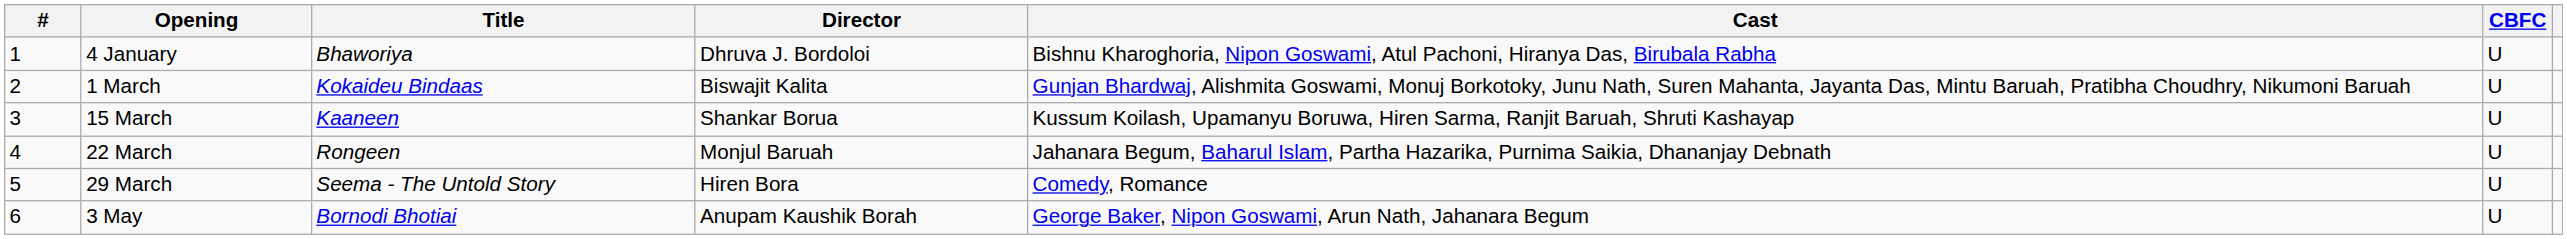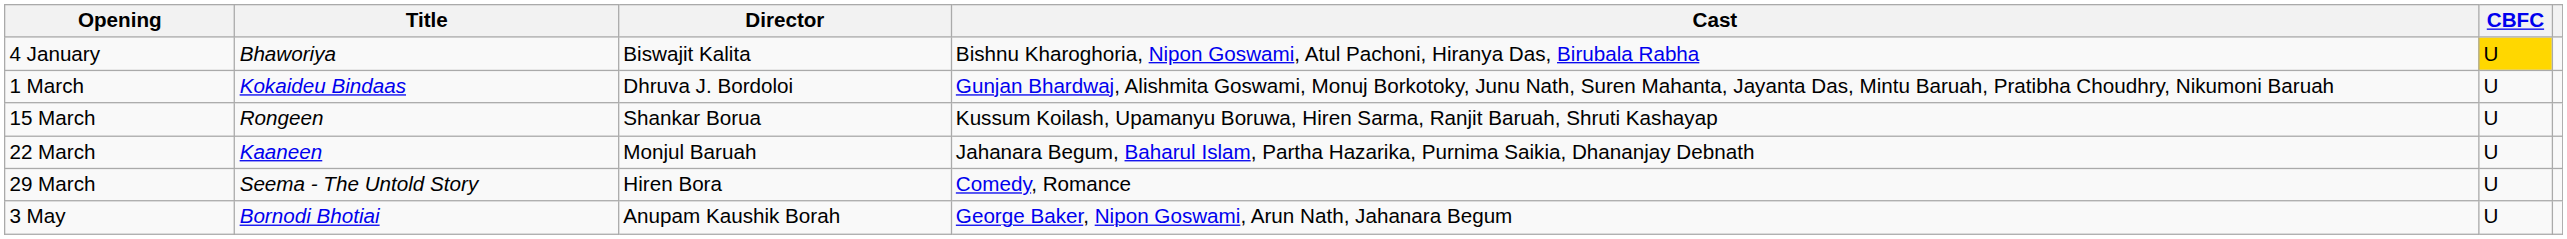 <table class="wikitable sortable" style="width:100%;">
 <tr>
-<th width="3%">#</th>
 <th width="9%">Opening</th>
 <th width="15%">Title</th>
 <th width="13%">Director</th>
 <th>Cast</th>
 <th><a href='#'>CBFC</a></th>
 <th></th>
 </tr>
 <tr>
-<td>1</td>
 <td>4 January</td>
 <td><em>Bhaworiya</em></td>
-<td>Dhruva J. Bordoloi</td>
+<td>Biswajit Kalita</td>
 <td>Bishnu Kharoghoria, <a href='#'>Nipon Goswami</a>, Atul Pachoni, Hiranya Das, <a href='#'>Birubala Rabha</a></td>
-<td>U</td>
+<td style="background: gold;">U</td>
 <td align="center"></td>
 </tr>
 <tr>
-<td>2</td>
 <td>1 March</td>
 <td><em><a href='#'>Kokaideu Bindaas</a></em></td>
-<td>Biswajit Kalita</td>
+<td>Dhruva J. Bordoloi</td>
 <td><a href='#'>Gunjan Bhardwaj</a>, Alishmita Goswami, Monuj Borkotoky, Junu Nath, Suren Mahanta, Jayanta Das, Mintu Baruah, Pratibha Choudhry, Nikumoni Baruah</td>
 <td>U</td>
 <td align="center"></td>
 </tr>
 <tr>
-<td>3</td>
 <td>15 March</td>
-<td><a href='#'><em>Kaaneen</em></a></td>
+<td><em>Rongeen</em></td>
 <td>Shankar Borua</td>
 <td>Kussum Koilash, Upamanyu Boruwa, Hiren Sarma, Ranjit Baruah, Shruti Kashayap</td>
 <td>U</td>
 <td align="center"></td>
 </tr>
 <tr>
-<td>4</td>
 <td>22 March</td>
-<td><em>Rongeen</em></td>
+<td><a href='#'><em>Kaaneen</em></a></td>
 <td>Monjul Baruah</td>
 <td>Jahanara Begum, <a href='#'>Baharul Islam</a>, Partha Hazarika, Purnima Saikia, Dhananjay Debnath</td>
 <td>U</td>
 <td align="center"></td>
 </tr>
 <tr>
-<td>5</td>
 <td>29 March</td>
 <td><em>Seema - The Untold Story</em></td>
 <td>Hiren Bora</td>
 <td><a href='#'>Comedy</a>, Romance</td>
 <td>U</td>
 <td align="center"></td>
 </tr>
 <tr>
-<td>6</td>
 <td>3 May</td>
 <td><em><a href='#'>Bornodi Bhotiai</a></em></td>
 <td>Anupam Kaushik Borah</td>
 <td><a href='#'>George Baker</a>, <a href='#'>Nipon Goswami</a>, Arun Nath, Jahanara Begum</td>
 <td>U</td>
 <td align="center"><br></td>
 </tr>
 </table>
